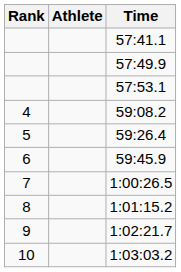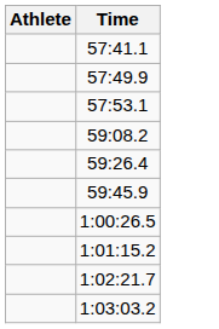 <table class="wikitable" style="text-align:center">
 <tr>
-<th>Rank</th>
 <th>Athlete</th>
 <th>Time</th>
 </tr>
 <tr>
-<td></td>
 <td align=left></td>
 <td width=60>57:41.1</td>
 </tr>
 <tr>
-<td></td>
 <td align=left></td>
 <td>57:49.9</td>
 </tr>
 <tr>
-<td></td>
 <td align=left></td>
 <td>57:53.1</td>
 </tr>
 <tr>
-<td>4</td>
 <td align=left></td>
 <td>59:08.2</td>
 </tr>
 <tr>
-<td>5</td>
 <td align=left></td>
 <td>59:26.4</td>
 </tr>
 <tr>
-<td>6</td>
 <td align=left></td>
 <td>59:45.9</td>
 </tr>
 <tr>
-<td>7</td>
 <td align=left></td>
 <td>1:00:26.5</td>
 </tr>
 <tr>
-<td>8</td>
 <td align=left></td>
 <td>1:01:15.2</td>
 </tr>
 <tr>
-<td>9</td>
 <td align=left></td>
 <td>1:02:21.7</td>
 </tr>
 <tr>
-<td>10</td>
 <td align=left></td>
 <td>1:03:03.2</td>
 </tr>
 </table>
